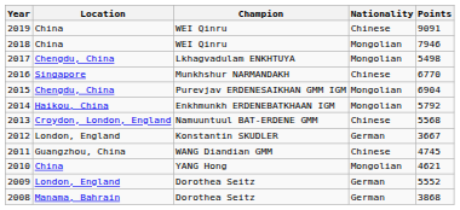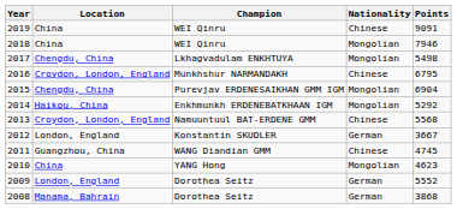 <table class="wikitable">
 <tr>
 <th>Year</th>
 <th>Location</th>
 <th>Champion</th>
 <th>Nationality</th>
 <th>Points</th>
 </tr>
 <tr>
 <td>2019</td>
 <td>China</td>
 <td>WEI Qinru</td>
 <td>Chinese</td>
 <td>9091</td>
 </tr>
 <tr>
 <td>2018</td>
 <td>China</td>
 <td>WEI Qinru</td>
 <td>Mongolian</td>
 <td>7946</td>
 </tr>
 <tr>
 <td>2017</td>
 <td><a href='#'>Chengdu, China</a></td>
 <td>Lkhagvadulam ENKHTUYA</td>
 <td>Mongolian</td>
 <td>5498</td>
 </tr>
 <tr>
 <td>2016</td>
-<td><a href='#'>Singapore</a></td>
+<td><a href='#'>Croydon, London, England</a></td>
 <td>Munkhshur NARMANDAKH</td>
 <td>Chinese</td>
-<td>6770</td>
+<td>6795</td>
 </tr>
 <tr>
 <td>2015</td>
 <td><a href='#'>Chengdu, China</a></td>
 <td>Purevjav ERDENESAIKHAN GMM IGM</td>
 <td>Mongolian</td>
 <td>6904</td>
 </tr>
 <tr>
 <td>2014</td>
 <td><a href='#'>Haikou, China</a></td>
 <td>Enkhmunkh ERDENEBATKHAAN IGM</td>
 <td>Mongolian</td>
-<td>5792</td>
+<td>5292</td>
 </tr>
 <tr>
 <td>2013</td>
 <td><a href='#'>Croydon, London, England</a></td>
 <td>Namuuntuul BAT-ERDENE GMM</td>
 <td>Chinese</td>
 <td>5568</td>
 </tr>
 <tr>
 <td>2012</td>
 <td>London, England</td>
 <td>Konstantin SKUDLER</td>
 <td>German</td>
 <td>3667</td>
 </tr>
 <tr>
 <td>2011</td>
 <td>Guangzhou, China</td>
 <td>WANG Diandian GMM</td>
 <td>Chinese</td>
 <td>4745</td>
 </tr>
 <tr>
 <td>2010</td>
 <td><a href='#'>China</a></td>
 <td>YANG Hong</td>
 <td>Mongolian</td>
-<td>4621</td>
+<td>4623</td>
 </tr>
 <tr>
 <td>2009</td>
 <td><a href='#'>London, England</a></td>
 <td>Dorothea Seitz</td>
 <td>German</td>
 <td>5552</td>
 </tr>
 <tr>
 <td>2008</td>
 <td><a href='#'>Manama, Bahrain</a></td>
 <td>Dorothea Seitz</td>
 <td>German</td>
 <td>3868</td>
 </tr>
 </table>
